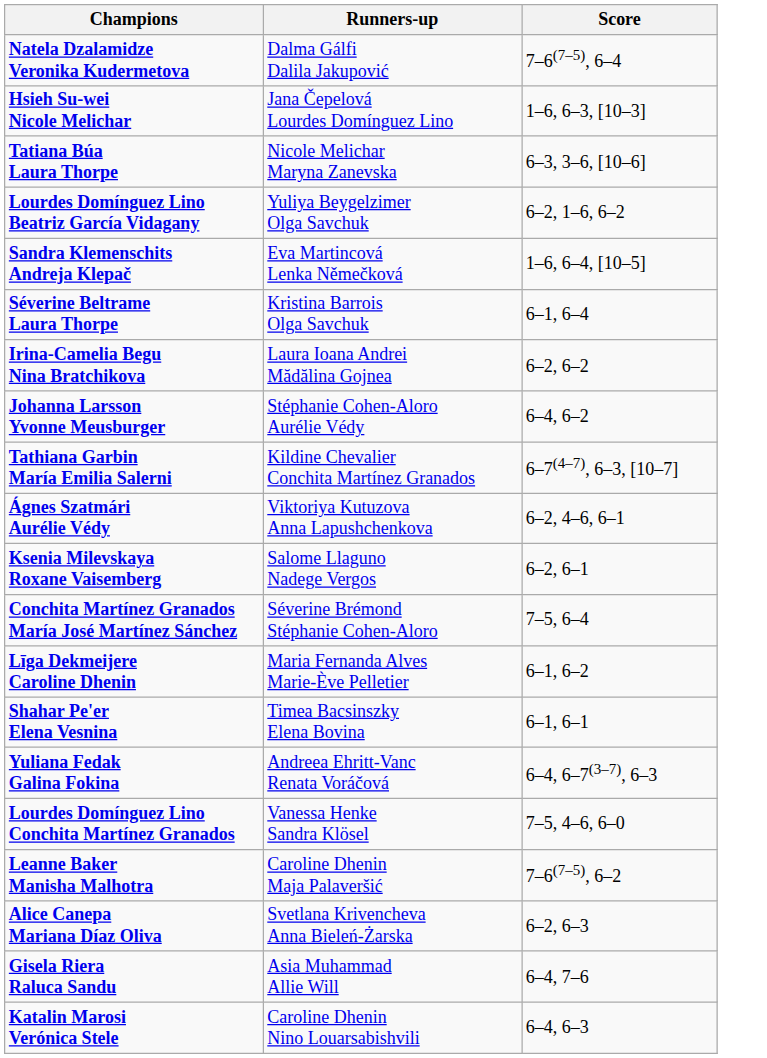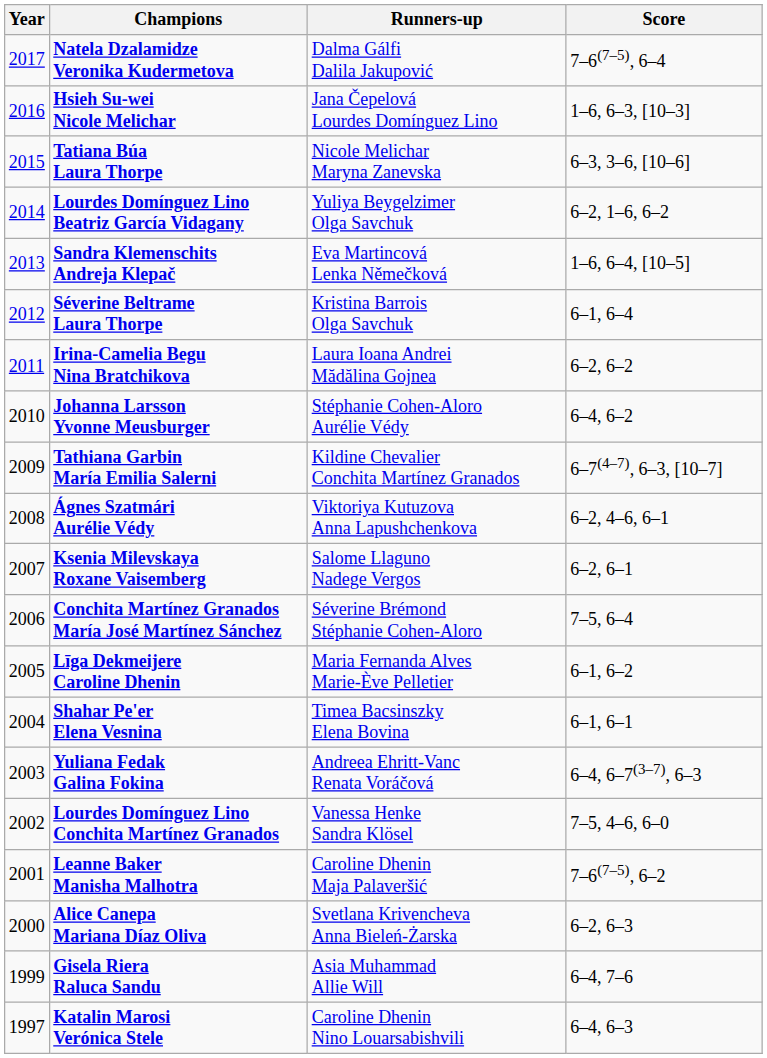 <table class="wikitable" style="font-size:90%">
 <tr>
+<th>Year</th>
 <th width="200">Champions</th>
 <th width="200">Runners-up</th>
 <th width="150">Score</th>
 </tr>
 <tr>
+<td><a href='#'>2017</a></td>
 <td> <strong><a href='#'>Natela Dzalamidze</a></strong> <br>  <strong><a href='#'>Veronika Kudermetova</a></strong></td>
 <td> <a href='#'>Dalma Gálfi</a> <br>  <a href='#'>Dalila Jakupović</a></td>
 <td>7–6<sup>(7–5)</sup>, 6–4</td>
 </tr>
 <tr>
+<td><a href='#'>2016</a></td>
 <td> <strong><a href='#'>Hsieh Su-wei</a></strong> <br>  <strong><a href='#'>Nicole Melichar</a></strong></td>
 <td> <a href='#'>Jana Čepelová</a> <br>  <a href='#'>Lourdes Domínguez Lino</a></td>
 <td>1–6, 6–3, [10–3]</td>
 </tr>
 <tr>
+<td><a href='#'>2015</a></td>
 <td> <strong><a href='#'>Tatiana Búa</a></strong> <br>  <strong><a href='#'>Laura Thorpe</a></strong></td>
 <td> <a href='#'>Nicole Melichar</a> <br>  <a href='#'>Maryna Zanevska</a></td>
 <td>6–3, 3–6, [10–6]</td>
 </tr>
 <tr>
+<td><a href='#'>2014</a></td>
 <td> <strong><a href='#'>Lourdes Domínguez Lino</a></strong> <br>  <strong><a href='#'>Beatriz García Vidagany</a></strong></td>
 <td> <a href='#'>Yuliya Beygelzimer</a> <br>  <a href='#'>Olga Savchuk</a></td>
 <td>6–2, 1–6, 6–2</td>
 </tr>
 <tr>
+<td><a href='#'>2013</a></td>
 <td> <strong><a href='#'>Sandra Klemenschits</a></strong> <br>  <strong><a href='#'>Andreja Klepač</a></strong></td>
 <td> <a href='#'>Eva Martincová</a> <br>  <a href='#'>Lenka Němečková</a></td>
 <td>1–6, 6–4, [10–5]</td>
 </tr>
 <tr>
+<td><a href='#'>2012</a></td>
 <td> <strong><a href='#'>Séverine Beltrame</a></strong> <br>  <strong><a href='#'>Laura Thorpe</a></strong></td>
 <td> <a href='#'>Kristina Barrois</a> <br>  <a href='#'>Olga Savchuk</a></td>
 <td>6–1, 6–4</td>
 </tr>
 <tr>
+<td><a href='#'>2011</a></td>
 <td> <strong><a href='#'>Irina-Camelia Begu</a></strong> <br>  <strong><a href='#'>Nina Bratchikova</a></strong></td>
 <td> <a href='#'>Laura Ioana Andrei</a> <br>  <a href='#'>Mădălina Gojnea</a></td>
 <td>6–2, 6–2</td>
 </tr>
 <tr>
+<td>2010</td>
 <td> <strong><a href='#'>Johanna Larsson</a></strong> <br>  <strong><a href='#'>Yvonne Meusburger</a></strong></td>
 <td> <a href='#'>Stéphanie Cohen-Aloro</a> <br>  <a href='#'>Aurélie Védy</a></td>
 <td>6–4, 6–2</td>
 </tr>
 <tr>
+<td>2009</td>
 <td> <strong><a href='#'>Tathiana Garbin</a></strong> <br>  <strong><a href='#'>María Emilia Salerni</a></strong></td>
 <td> <a href='#'>Kildine Chevalier</a> <br>  <a href='#'>Conchita Martínez Granados</a></td>
 <td>6–7<sup>(4–7)</sup>, 6–3, [10–7]</td>
 </tr>
 <tr>
+<td>2008</td>
 <td> <strong><a href='#'>Ágnes Szatmári</a></strong> <br>  <strong><a href='#'>Aurélie Védy</a></strong></td>
 <td> <a href='#'>Viktoriya Kutuzova</a> <br>  <a href='#'>Anna Lapushchenkova</a></td>
 <td>6–2, 4–6, 6–1</td>
 </tr>
 <tr>
+<td>2007</td>
 <td> <strong><a href='#'>Ksenia Milevskaya</a></strong> <br>  <strong><a href='#'>Roxane Vaisemberg</a></strong></td>
 <td> <a href='#'>Salome Llaguno</a> <br>  <a href='#'>Nadege Vergos</a></td>
 <td>6–2, 6–1</td>
 </tr>
 <tr>
+<td>2006</td>
 <td> <strong><a href='#'>Conchita Martínez Granados</a></strong> <br>  <strong><a href='#'>María José Martínez Sánchez</a></strong></td>
 <td> <a href='#'>Séverine Brémond</a> <br>  <a href='#'>Stéphanie Cohen-Aloro</a></td>
 <td>7–5, 6–4</td>
 </tr>
 <tr>
+<td>2005</td>
 <td> <strong><a href='#'>Līga Dekmeijere</a></strong> <br>  <strong><a href='#'>Caroline Dhenin</a></strong></td>
 <td> <a href='#'>Maria Fernanda Alves</a> <br>  <a href='#'>Marie-Ève Pelletier</a></td>
 <td>6–1, 6–2</td>
 </tr>
 <tr>
+<td>2004</td>
 <td> <strong><a href='#'>Shahar Pe'er</a></strong> <br>  <strong><a href='#'>Elena Vesnina</a></strong></td>
 <td> <a href='#'>Timea Bacsinszky</a> <br>  <a href='#'>Elena Bovina</a></td>
 <td>6–1, 6–1</td>
 </tr>
 <tr>
+<td>2003</td>
 <td> <strong><a href='#'>Yuliana Fedak</a></strong> <br>  <strong><a href='#'>Galina Fokina</a></strong></td>
 <td> <a href='#'>Andreea Ehritt-Vanc</a> <br>  <a href='#'>Renata Voráčová</a></td>
 <td>6–4, 6–7<sup>(3–7)</sup>, 6–3</td>
 </tr>
 <tr>
+<td>2002</td>
 <td> <strong><a href='#'>Lourdes Domínguez Lino</a></strong> <br>  <strong><a href='#'>Conchita Martínez Granados</a></strong></td>
 <td> <a href='#'>Vanessa Henke</a> <br>  <a href='#'>Sandra Klösel</a></td>
 <td>7–5, 4–6, 6–0</td>
 </tr>
 <tr>
+<td>2001</td>
 <td> <strong><a href='#'>Leanne Baker</a></strong> <br>  <strong><a href='#'>Manisha Malhotra</a></strong></td>
 <td> <a href='#'>Caroline Dhenin</a> <br>  <a href='#'>Maja Palaveršić</a></td>
 <td>7–6<sup>(7–5)</sup>, 6–2</td>
 </tr>
 <tr>
+<td>2000</td>
 <td> <strong><a href='#'>Alice Canepa</a></strong> <br>  <strong><a href='#'>Mariana Díaz Oliva</a></strong></td>
 <td> <a href='#'>Svetlana Krivencheva</a> <br>  <a href='#'>Anna Bieleń-Żarska</a></td>
 <td>6–2, 6–3</td>
 </tr>
 <tr>
+<td>1999</td>
 <td> <strong><a href='#'>Gisela Riera</a></strong> <br>  <strong><a href='#'>Raluca Sandu</a></strong></td>
 <td> <a href='#'>Asia Muhammad</a> <br>  <a href='#'>Allie Will</a></td>
 <td>6–4, 7–6</td>
 </tr>
 <tr>
+<td>1997</td>
 <td> <strong><a href='#'>Katalin Marosi</a></strong> <br>  <strong><a href='#'>Verónica Stele</a></strong></td>
 <td> <a href='#'>Caroline Dhenin</a> <br>  <a href='#'>Nino Louarsabishvili</a></td>
 <td>6–4, 6–3</td>
 </tr>
 </table>
